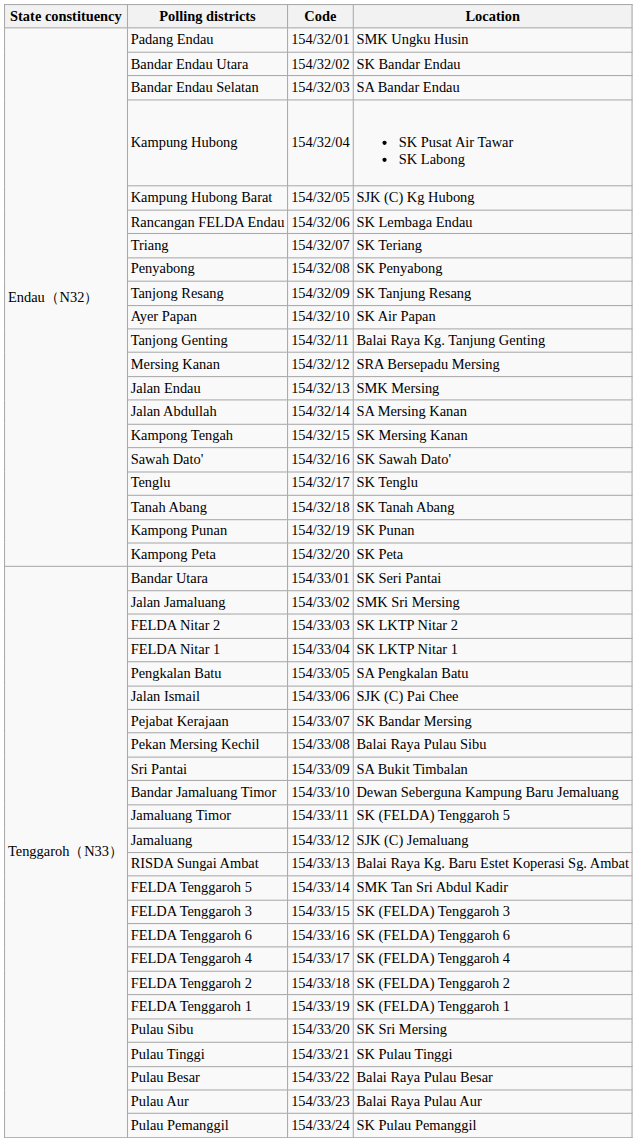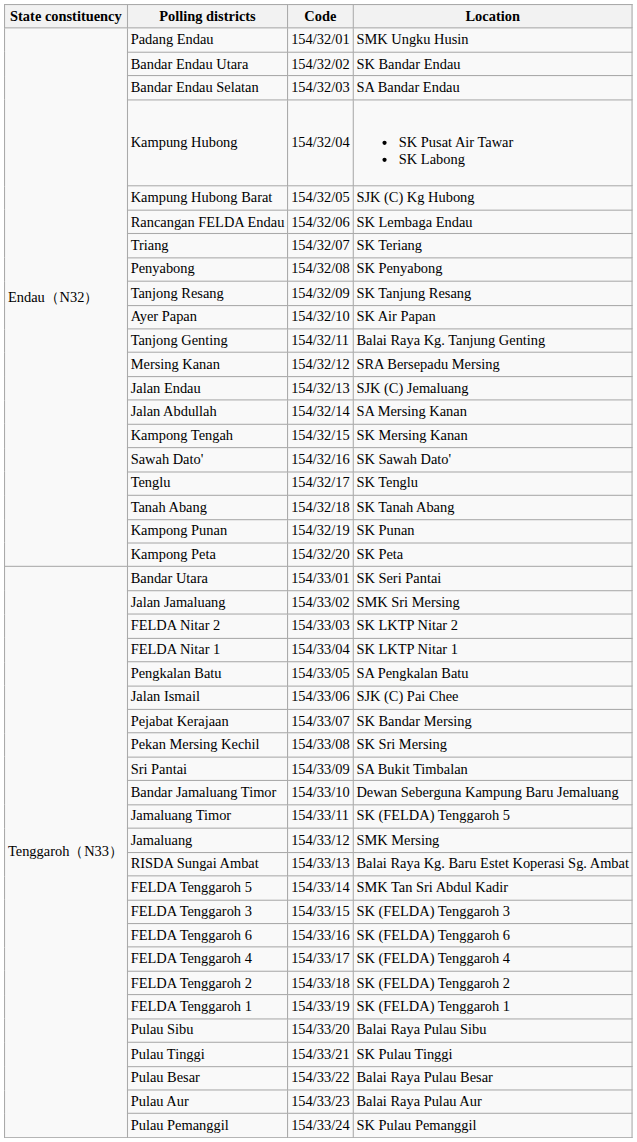 <table class="wikitable sortable mw-collapsible" style="white-space:nowrap;font-size:85%">
 <tr>
 <th>State constituency</th>
 <th>Polling districts</th>
 <th>Code</th>
 <th>Location</th>
 </tr>
 <tr>
 <td rowspan="20">Endau（N32）</td>
 <td>Padang Endau</td>
 <td>154/32/01</td>
 <td>SMK Ungku Husin</td>
 </tr>
 <tr>
 <td>Bandar Endau Utara</td>
 <td>154/32/02</td>
 <td>SK Bandar Endau</td>
 </tr>
 <tr>
 <td>Bandar Endau Selatan</td>
 <td>154/32/03</td>
 <td>SA Bandar Endau</td>
 </tr>
 <tr>
 <td>Kampung Hubong</td>
 <td>154/32/04</td>
 <td><br><ul><li>SK Pusat Air Tawar</li><li>SK Labong</li></ul></td>
 </tr>
 <tr>
 <td>Kampung Hubong Barat</td>
 <td>154/32/05</td>
 <td>SJK (C) Kg Hubong</td>
 </tr>
 <tr>
 <td>Rancangan FELDA Endau</td>
 <td>154/32/06</td>
 <td>SK Lembaga Endau</td>
 </tr>
 <tr>
 <td>Triang</td>
 <td>154/32/07</td>
 <td>SK Teriang</td>
 </tr>
 <tr>
 <td>Penyabong</td>
 <td>154/32/08</td>
 <td>SK Penyabong</td>
 </tr>
 <tr>
 <td>Tanjong Resang</td>
 <td>154/32/09</td>
 <td>SK Tanjung Resang</td>
 </tr>
 <tr>
 <td>Ayer Papan</td>
 <td>154/32/10</td>
 <td>SK Air Papan</td>
 </tr>
 <tr>
 <td>Tanjong Genting</td>
 <td>154/32/11</td>
 <td>Balai Raya Kg. Tanjung Genting</td>
 </tr>
 <tr>
 <td>Mersing Kanan</td>
 <td>154/32/12</td>
 <td>SRA Bersepadu Mersing</td>
 </tr>
 <tr>
 <td>Jalan Endau</td>
 <td>154/32/13</td>
-<td>SMK Mersing</td>
+<td>SJK (C) Jemaluang</td>
 </tr>
 <tr>
 <td>Jalan Abdullah</td>
 <td>154/32/14</td>
 <td>SA Mersing Kanan</td>
 </tr>
 <tr>
 <td>Kampong Tengah</td>
 <td>154/32/15</td>
 <td>SK Mersing Kanan</td>
 </tr>
 <tr>
 <td>Sawah Dato'</td>
 <td>154/32/16</td>
 <td>SK Sawah Dato'</td>
 </tr>
 <tr>
 <td>Tenglu</td>
 <td>154/32/17</td>
 <td>SK Tenglu</td>
 </tr>
 <tr>
 <td>Tanah Abang</td>
 <td>154/32/18</td>
 <td>SK Tanah Abang</td>
 </tr>
 <tr>
 <td>Kampong Punan</td>
 <td>154/32/19</td>
 <td>SK Punan</td>
 </tr>
 <tr>
 <td>Kampong Peta</td>
 <td>154/32/20</td>
 <td>SK Peta</td>
 </tr>
 <tr>
 <td rowspan="24">Tenggaroh（N33）</td>
 <td>Bandar Utara</td>
 <td>154/33/01</td>
 <td>SK Seri Pantai</td>
 </tr>
 <tr>
 <td>Jalan Jamaluang</td>
 <td>154/33/02</td>
 <td>SMK Sri Mersing</td>
 </tr>
 <tr>
 <td>FELDA Nitar 2</td>
 <td>154/33/03</td>
 <td>SK LKTP Nitar 2</td>
 </tr>
 <tr>
 <td>FELDA Nitar 1</td>
 <td>154/33/04</td>
 <td>SK LKTP Nitar 1</td>
 </tr>
 <tr>
 <td>Pengkalan Batu</td>
 <td>154/33/05</td>
 <td>SA Pengkalan Batu</td>
 </tr>
 <tr>
 <td>Jalan Ismail</td>
 <td>154/33/06</td>
 <td>SJK (C) Pai Chee</td>
 </tr>
 <tr>
 <td>Pejabat Kerajaan</td>
 <td>154/33/07</td>
 <td>SK Bandar Mersing</td>
 </tr>
 <tr>
 <td>Pekan Mersing Kechil</td>
 <td>154/33/08</td>
-<td>Balai Raya Pulau Sibu</td>
+<td>SK Sri Mersing</td>
 </tr>
 <tr>
 <td>Sri Pantai</td>
 <td>154/33/09</td>
 <td>SA Bukit Timbalan</td>
 </tr>
 <tr>
 <td>Bandar Jamaluang Timor</td>
 <td>154/33/10</td>
 <td>Dewan Seberguna Kampung Baru Jemaluang</td>
 </tr>
 <tr>
 <td>Jamaluang Timor</td>
 <td>154/33/11</td>
 <td>SK (FELDA) Tenggaroh 5</td>
 </tr>
 <tr>
 <td>Jamaluang</td>
 <td>154/33/12</td>
-<td>SJK (C) Jemaluang</td>
+<td>SMK Mersing</td>
 </tr>
 <tr>
 <td>RISDA Sungai Ambat</td>
 <td>154/33/13</td>
 <td>Balai Raya Kg. Baru Estet Koperasi Sg. Ambat</td>
 </tr>
 <tr>
 <td>FELDA Tenggaroh 5</td>
 <td>154/33/14</td>
 <td>SMK Tan Sri Abdul Kadir</td>
 </tr>
 <tr>
 <td>FELDA Tenggaroh 3</td>
 <td>154/33/15</td>
 <td>SK (FELDA) Tenggaroh 3</td>
 </tr>
 <tr>
 <td>FELDA Tenggaroh 6</td>
 <td>154/33/16</td>
 <td>SK (FELDA) Tenggaroh 6</td>
 </tr>
 <tr>
 <td>FELDA Tenggaroh 4</td>
 <td>154/33/17</td>
 <td>SK (FELDA) Tenggaroh 4</td>
 </tr>
 <tr>
 <td>FELDA Tenggaroh 2</td>
 <td>154/33/18</td>
 <td>SK (FELDA) Tenggaroh 2</td>
 </tr>
 <tr>
 <td>FELDA Tenggaroh 1</td>
 <td>154/33/19</td>
 <td>SK (FELDA) Tenggaroh 1</td>
 </tr>
 <tr>
 <td>Pulau Sibu</td>
 <td>154/33/20</td>
-<td>SK Sri Mersing</td>
+<td>Balai Raya Pulau Sibu</td>
 </tr>
 <tr>
 <td>Pulau Tinggi</td>
 <td>154/33/21</td>
 <td>SK Pulau Tinggi</td>
 </tr>
 <tr>
 <td>Pulau Besar</td>
 <td>154/33/22</td>
 <td>Balai Raya Pulau Besar</td>
 </tr>
 <tr>
 <td>Pulau Aur</td>
 <td>154/33/23</td>
 <td>Balai Raya Pulau Aur</td>
 </tr>
 <tr>
 <td>Pulau Pemanggil</td>
 <td>154/33/24</td>
 <td>SK Pulau Pemanggil</td>
 </tr>
 </table>
